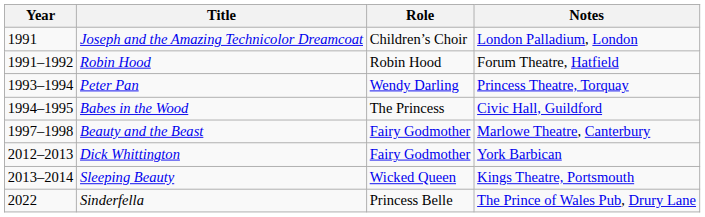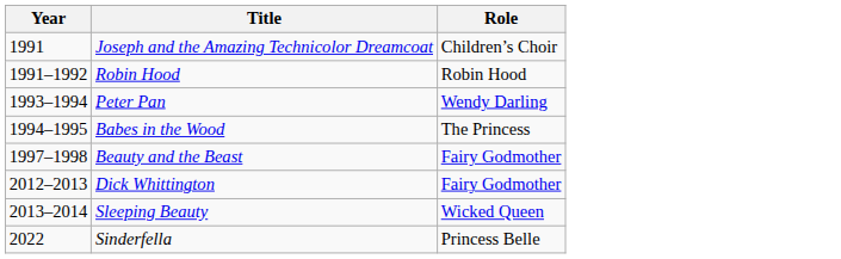 <table class="wikitable sortable">
 <tr>
 <th>Year</th>
 <th>Title</th>
 <th>Role</th>
-<th>Notes</th>
 </tr>
 <tr>
 <td>1991</td>
 <td><em><a href='#'>Joseph and the Amazing Technicolor Dreamcoat</a></em></td>
 <td>Children’s Choir</td>
-<td><a href='#'>London Palladium</a>, <a href='#'>London</a></td>
 </tr>
 <tr>
 <td>1991–1992</td>
 <td><em><a href='#'>Robin Hood</a></em></td>
 <td>Robin Hood</td>
-<td>Forum Theatre, <a href='#'>Hatfield</a></td>
 </tr>
 <tr>
 <td>1993–1994</td>
 <td><em><a href='#'>Peter Pan</a></em></td>
 <td><a href='#'>Wendy Darling</a></td>
-<td><a href='#'>Princess Theatre, Torquay</a></td>
 </tr>
 <tr>
 <td>1994–1995</td>
 <td><em><a href='#'>Babes in the Wood</a></em></td>
 <td>The Princess</td>
-<td><a href='#'>Civic Hall, Guildford</a></td>
 </tr>
 <tr>
 <td>1997–1998</td>
 <td><em><a href='#'>Beauty and the Beast</a></em></td>
 <td><a href='#'>Fairy Godmother</a></td>
-<td><a href='#'>Marlowe Theatre</a>, <a href='#'>Canterbury</a></td>
 </tr>
 <tr>
 <td>2012–2013</td>
 <td><em><a href='#'>Dick Whittington</a></em></td>
 <td><a href='#'>Fairy Godmother</a></td>
-<td><a href='#'>York Barbican</a></td>
 </tr>
 <tr>
 <td>2013–2014</td>
 <td><em><a href='#'>Sleeping Beauty</a></em></td>
 <td><a href='#'>Wicked Queen</a></td>
-<td><a href='#'>Kings Theatre, Portsmouth</a></td>
 </tr>
 <tr>
 <td>2022</td>
 <td><em>Sinderfella</em></td>
 <td>Princess Belle</td>
-<td><a href='#'>The Prince of Wales Pub</a>, <a href='#'>Drury Lane</a></td>
 </tr>
 </table>
